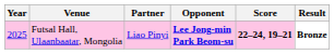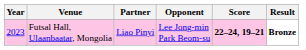 <table class="sortable wikitable" style="font-size: 90%;">
 <tr>
 <th>Year</th>
 <th>Venue</th>
 <th>Partner</th>
 <th>Opponent</th>
 <th>Score</th>
 <th>Result</th>
 </tr>
 <tr style="background:#FEC5E5">
-<td align="center"><a href='#'>2025</a></td>
+<td align="center"><a href='#'>2023</a></td>
 <td align="left">Futsal Hall,<br><a href='#'>Ulaanbaatar</a>, Mongolia</td>
 <td align="left"> <a href='#'>Liao Pinyi</a></td>
-<td align="left"><strong> <a href='#'>Lee Jong-min</a><br> <a href='#'>Park Beom-su</a></strong></td>
+<td align="left"> <a href='#'>Lee Jong-min</a><br> <a href='#'>Park Beom-su</a></td>
 <td align="left"><strong>22–24, 19–21</strong></td>
 <td style="text-align:left; background:white"> <strong>Bronze</strong></td>
 </tr>
 </table>
